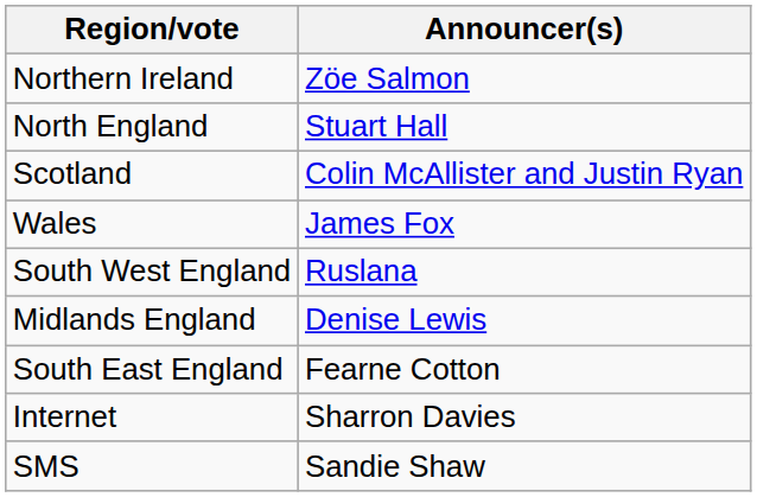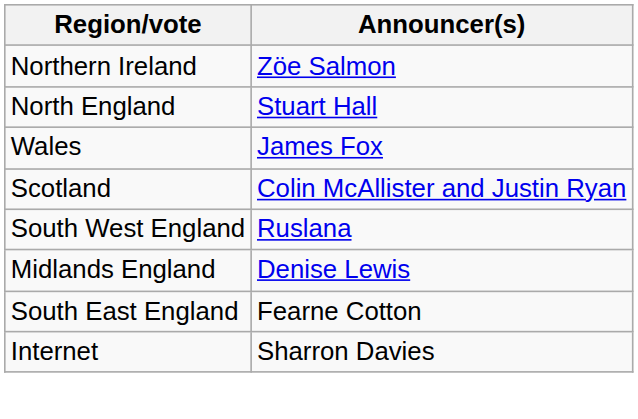 <table class="wikitable collapsible collapsed">
 <tr>
 <th>Region/vote</th>
 <th>Announcer(s)</th>
 </tr>
 <tr>
 <td>Northern Ireland</td>
 <td><a href='#'>Zöe Salmon</a></td>
 </tr>
 <tr>
 <td>North England</td>
 <td><a href='#'>Stuart Hall</a></td>
 </tr>
 <tr>
+<td>Wales</td>
+<td><a href='#'>James Fox</a></td>
+</tr>
+<tr>
 <td>Scotland</td>
 <td><a href='#'>Colin McAllister and Justin Ryan</a></td>
-</tr>
-<tr>
-<td>Wales</td>
-<td><a href='#'>James Fox</a></td>
 </tr>
 <tr>
 <td>South West England</td>
 <td><a href='#'>Ruslana</a></td>
 </tr>
 <tr>
 <td>Midlands England</td>
 <td><a href='#'>Denise Lewis</a></td>
 </tr>
 <tr>
 <td>South East England</td>
 <td>Fearne Cotton</td>
 </tr>
 <tr>
 <td>Internet</td>
 <td>Sharron Davies</td>
 </tr>
-<tr>
-<td>SMS</td>
-<td>Sandie Shaw</td>
-</tr>
 </table>
